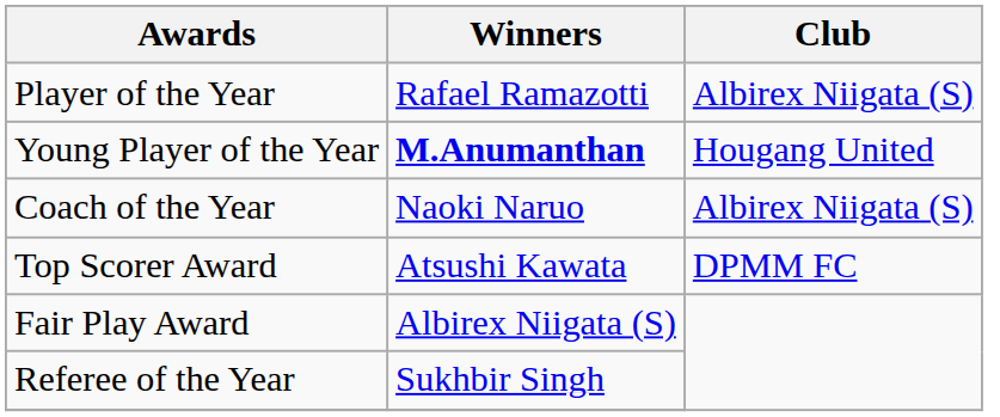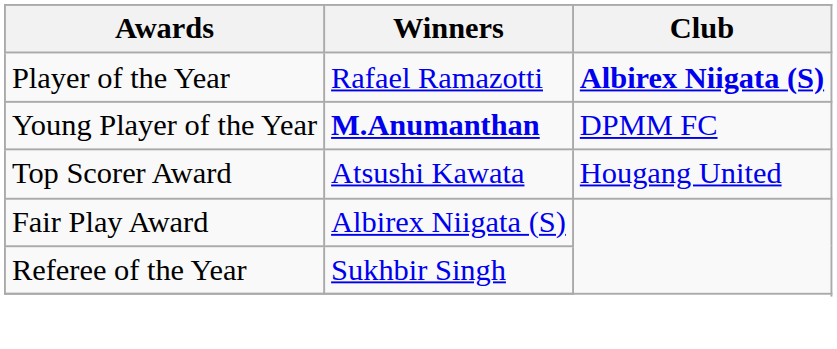 <table class="wikitable">
 <tr>
 <th>Awards</th>
 <th>Winners</th>
 <th>Club</th>
 </tr>
 <tr>
 <td>Player of the Year</td>
 <td> <a href='#'>Rafael Ramazotti</a></td>
-<td> <a href='#'>Albirex Niigata (S)</a></td>
+<td><strong> <a href='#'>Albirex Niigata (S)</a></strong></td>
 </tr>
 <tr>
 <td>Young Player of the Year</td>
 <td><strong><a href='#'>M.Anumanthan</a></strong></td>
-<td><a href='#'>Hougang United</a></td>
-</tr>
-<tr>
-<td>Coach of the Year</td>
-<td> <a href='#'>Naoki Naruo</a></td>
-<td> <a href='#'>Albirex Niigata (S)</a></td>
+<td> <a href='#'>DPMM FC</a></td>
 </tr>
 <tr>
 <td>Top Scorer Award</td>
 <td> <a href='#'>Atsushi Kawata</a></td>
-<td> <a href='#'>DPMM FC</a></td>
+<td><a href='#'>Hougang United</a></td>
 </tr>
 <tr>
 <td>Fair Play Award</td>
 <td> <a href='#'>Albirex Niigata (S)</a></td>
 </tr>
 <tr>
 <td>Referee of the Year</td>
 <td><a href='#'>Sukhbir Singh</a></td>
 </tr>
 <tr>
 </tr>
 </table>
